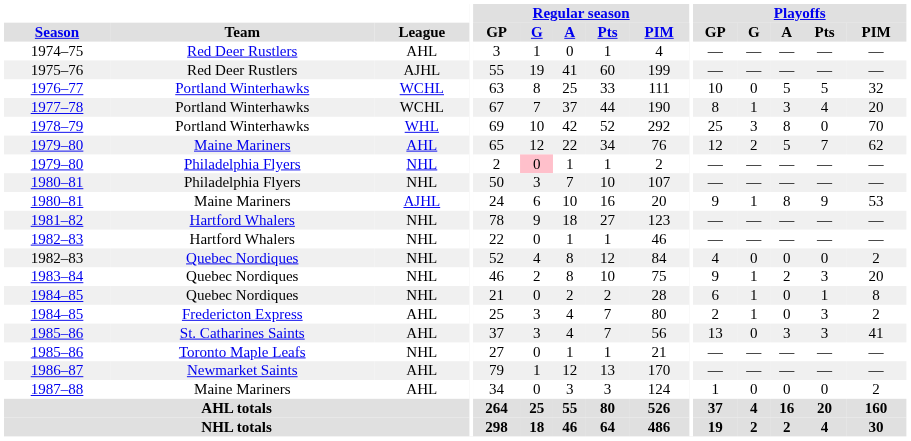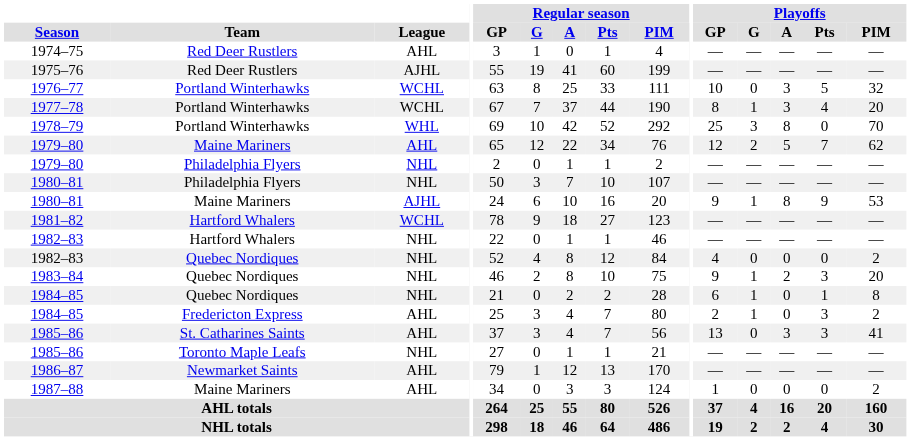 <table border="0" cellpadding="1" cellspacing="0" style="text-align:center; width:60em">
 <tr bgcolor="#e0e0e0">
 <th colspan="3" bgcolor="#ffffff"></th>
 <th rowspan="100" bgcolor="#ffffff"></th>
 <th colspan="5"><a href='#'>Regular season</a></th>
 <th rowspan="100" bgcolor="#ffffff"></th>
 <th colspan="5"><a href='#'>Playoffs</a></th>
 </tr>
 <tr bgcolor="#e0e0e0">
 <th><a href='#'>Season</a></th>
 <th>Team</th>
 <th>League</th>
 <th>GP</th>
 <th><a href='#'>G</a></th>
 <th><a href='#'>A</a></th>
 <th><a href='#'>Pts</a></th>
 <th><a href='#'>PIM</a></th>
 <th>GP</th>
 <th>G</th>
 <th>A</th>
 <th>Pts</th>
 <th>PIM</th>
 </tr>
 <tr>
 <td>1974–75</td>
 <td><a href='#'>Red Deer Rustlers</a></td>
 <td>AHL</td>
 <td>3</td>
 <td>1</td>
 <td>0</td>
 <td>1</td>
 <td>4</td>
 <td>—</td>
 <td>—</td>
 <td>—</td>
 <td>—</td>
 <td>—</td>
 </tr>
 <tr bgcolor="#f0f0f0">
 <td>1975–76</td>
 <td>Red Deer Rustlers</td>
 <td>AJHL</td>
 <td>55</td>
 <td>19</td>
 <td>41</td>
 <td>60</td>
 <td>199</td>
 <td>—</td>
 <td>—</td>
 <td>—</td>
 <td>—</td>
 <td>—</td>
 </tr>
 <tr>
 <td><a href='#'>1976–77</a></td>
 <td><a href='#'>Portland Winterhawks</a></td>
 <td><a href='#'>WCHL</a></td>
 <td>63</td>
 <td>8</td>
 <td>25</td>
 <td>33</td>
 <td>111</td>
 <td>10</td>
 <td>0</td>
-<td>5</td>
+<td>3</td>
 <td>5</td>
 <td>32</td>
 </tr>
 <tr bgcolor="#f0f0f0">
 <td><a href='#'>1977–78</a></td>
 <td>Portland Winterhawks</td>
 <td>WCHL</td>
 <td>67</td>
 <td>7</td>
 <td>37</td>
 <td>44</td>
 <td>190</td>
 <td>8</td>
 <td>1</td>
 <td>3</td>
 <td>4</td>
 <td>20</td>
 </tr>
 <tr>
 <td><a href='#'>1978–79</a></td>
 <td>Portland Winterhawks</td>
 <td><a href='#'>WHL</a></td>
 <td>69</td>
 <td>10</td>
 <td>42</td>
 <td>52</td>
 <td>292</td>
 <td>25</td>
 <td>3</td>
 <td>8</td>
 <td>0</td>
 <td>70</td>
 </tr>
 <tr bgcolor="#f0f0f0">
 <td><a href='#'>1979–80</a></td>
 <td><a href='#'>Maine Mariners</a></td>
 <td><a href='#'>AHL</a></td>
 <td>65</td>
 <td>12</td>
 <td>22</td>
 <td>34</td>
 <td>76</td>
 <td>12</td>
 <td>2</td>
 <td>5</td>
 <td>7</td>
 <td>62</td>
 </tr>
 <tr>
 <td><a href='#'>1979–80</a></td>
 <td><a href='#'>Philadelphia Flyers</a></td>
 <td><a href='#'>NHL</a></td>
 <td>2</td>
-<td style="background: pink;">0</td>
+<td>0</td>
 <td>1</td>
 <td>1</td>
 <td>2</td>
 <td>—</td>
 <td>—</td>
 <td>—</td>
 <td>—</td>
 <td>—</td>
 </tr>
 <tr bgcolor="#f0f0f0">
 <td><a href='#'>1980–81</a></td>
 <td>Philadelphia Flyers</td>
 <td>NHL</td>
 <td>50</td>
 <td>3</td>
 <td>7</td>
 <td>10</td>
 <td>107</td>
 <td>—</td>
 <td>—</td>
 <td>—</td>
 <td>—</td>
 <td>—</td>
 </tr>
 <tr>
 <td><a href='#'>1980–81</a></td>
 <td>Maine Mariners</td>
 <td><a href='#'>AJHL</a></td>
 <td>24</td>
 <td>6</td>
 <td>10</td>
 <td>16</td>
 <td>20</td>
 <td>9</td>
 <td>1</td>
 <td>8</td>
 <td>9</td>
 <td>53</td>
 </tr>
 <tr bgcolor="#f0f0f0">
 <td><a href='#'>1981–82</a></td>
 <td><a href='#'>Hartford Whalers</a></td>
-<td>NHL</td>
+<td><a href='#'>WCHL</a></td>
 <td>78</td>
 <td>9</td>
 <td>18</td>
 <td>27</td>
 <td>123</td>
 <td>—</td>
 <td>—</td>
 <td>—</td>
 <td>—</td>
 <td>—</td>
 </tr>
 <tr>
 <td><a href='#'>1982–83</a></td>
 <td>Hartford Whalers</td>
 <td>NHL</td>
 <td>22</td>
 <td>0</td>
 <td>1</td>
 <td>1</td>
 <td>46</td>
 <td>—</td>
 <td>—</td>
 <td>—</td>
 <td>—</td>
 <td>—</td>
 </tr>
 <tr bgcolor="#f0f0f0">
 <td>1982–83</td>
 <td><a href='#'>Quebec Nordiques</a></td>
 <td>NHL</td>
 <td>52</td>
 <td>4</td>
 <td>8</td>
 <td>12</td>
 <td>84</td>
 <td>4</td>
 <td>0</td>
 <td>0</td>
 <td>0</td>
 <td>2</td>
 </tr>
 <tr>
 <td><a href='#'>1983–84</a></td>
 <td>Quebec Nordiques</td>
 <td>NHL</td>
 <td>46</td>
 <td>2</td>
 <td>8</td>
 <td>10</td>
 <td>75</td>
 <td>9</td>
 <td>1</td>
 <td>2</td>
 <td>3</td>
 <td>20</td>
 </tr>
 <tr bgcolor="#f0f0f0">
 <td><a href='#'>1984–85</a></td>
 <td>Quebec Nordiques</td>
 <td>NHL</td>
 <td>21</td>
 <td>0</td>
 <td>2</td>
 <td>2</td>
 <td>28</td>
 <td>6</td>
 <td>1</td>
 <td>0</td>
 <td>1</td>
 <td>8</td>
 </tr>
 <tr>
 <td><a href='#'>1984–85</a></td>
 <td><a href='#'>Fredericton Express</a></td>
 <td>AHL</td>
 <td>25</td>
 <td>3</td>
 <td>4</td>
 <td>7</td>
 <td>80</td>
 <td>2</td>
 <td>1</td>
 <td>0</td>
 <td>3</td>
 <td>2</td>
 </tr>
 <tr bgcolor="#f0f0f0">
 <td><a href='#'>1985–86</a></td>
 <td><a href='#'>St. Catharines Saints</a></td>
 <td>AHL</td>
 <td>37</td>
 <td>3</td>
 <td>4</td>
 <td>7</td>
 <td>56</td>
 <td>13</td>
 <td>0</td>
 <td>3</td>
 <td>3</td>
 <td>41</td>
 </tr>
 <tr>
 <td><a href='#'>1985–86</a></td>
 <td><a href='#'>Toronto Maple Leafs</a></td>
 <td>NHL</td>
 <td>27</td>
 <td>0</td>
 <td>1</td>
 <td>1</td>
 <td>21</td>
 <td>—</td>
 <td>—</td>
 <td>—</td>
 <td>—</td>
 <td>—</td>
 </tr>
 <tr bgcolor="#f0f0f0">
 <td><a href='#'>1986–87</a></td>
 <td><a href='#'>Newmarket Saints</a></td>
 <td>AHL</td>
 <td>79</td>
 <td>1</td>
 <td>12</td>
 <td>13</td>
 <td>170</td>
 <td>—</td>
 <td>—</td>
 <td>—</td>
 <td>—</td>
 <td>—</td>
 </tr>
 <tr>
 <td><a href='#'>1987–88</a></td>
 <td>Maine Mariners</td>
 <td>AHL</td>
 <td>34</td>
 <td>0</td>
 <td>3</td>
 <td>3</td>
 <td>124</td>
 <td>1</td>
 <td>0</td>
 <td>0</td>
 <td>0</td>
 <td>2</td>
 </tr>
 <tr bgcolor="#e0e0e0">
 <th colspan="3">AHL totals</th>
 <th>264</th>
 <th>25</th>
 <th>55</th>
 <th>80</th>
 <th>526</th>
 <th>37</th>
 <th>4</th>
 <th>16</th>
 <th>20</th>
 <th>160</th>
 </tr>
 <tr bgcolor="#e0e0e0">
 <th colspan="3">NHL totals</th>
 <th>298</th>
 <th>18</th>
 <th>46</th>
 <th>64</th>
 <th>486</th>
 <th>19</th>
 <th>2</th>
 <th>2</th>
 <th>4</th>
 <th>30</th>
 </tr>
 </table>
